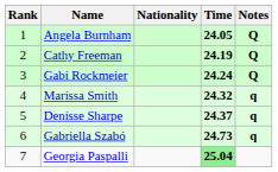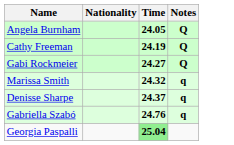 <table class="wikitable sortable" style="text-align:center">
 <tr>
-<th>Rank</th>
 <th>Name</th>
 <th>Nationality</th>
 <th>Time</th>
 <th>Notes</th>
 </tr>
 <tr bgcolor=ccffcc>
-<td>1</td>
 <td align=left><a href='#'>Angela Burnham</a></td>
 <td align=left></td>
 <td><strong>24.05</strong></td>
 <td><strong>Q</strong></td>
 </tr>
 <tr bgcolor=ccffcc>
-<td>2</td>
 <td align=left><a href='#'>Cathy Freeman</a></td>
 <td align=left></td>
 <td><strong>24.19</strong></td>
 <td><strong>Q</strong></td>
 </tr>
 <tr bgcolor=ccffcc>
-<td>3</td>
 <td align=left><a href='#'>Gabi Rockmeier</a></td>
 <td align=left></td>
-<td><strong>24.24</strong></td>
+<td><strong>24.27</strong></td>
 <td><strong>Q</strong></td>
 </tr>
 <tr bgcolor=ddffdd>
-<td>4</td>
 <td align=left><a href='#'>Marissa Smith</a></td>
 <td align=left></td>
 <td><strong>24.32</strong></td>
 <td><strong>q</strong></td>
 </tr>
 <tr bgcolor=ddffdd>
-<td>5</td>
 <td align=left><a href='#'>Denisse Sharpe</a></td>
 <td align=left></td>
 <td><strong>24.37</strong></td>
 <td><strong>q</strong></td>
 </tr>
 <tr bgcolor=ddffdd>
-<td>6</td>
 <td align=left><a href='#'>Gabriella Szabó</a></td>
 <td align=left></td>
-<td><strong>24.73</strong></td>
+<td><strong>24.76</strong></td>
 <td><strong>q</strong></td>
 </tr>
 <tr>
-<td>7</td>
 <td align=left><a href='#'>Georgia Paspalli</a></td>
 <td align=left></td>
 <td style="background: lightgreen;"><strong>25.04</strong></td>
 <td></td>
 </tr>
 </table>
